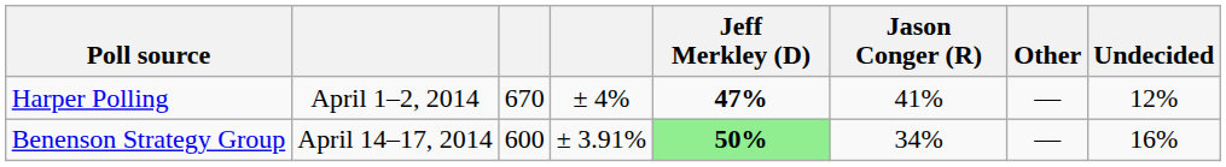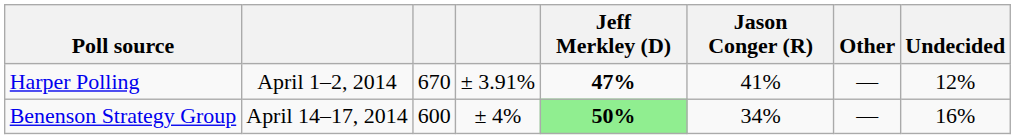 <table class="wikitable" style="text-align:center">
 <tr valign= bottom>
 <th>Poll source</th>
 <th></th>
 <th></th>
 <th></th>
 <th style="width:100px;">Jeff<br>Merkley (D)</th>
 <th style="width:100px;">Jason<br>Conger (R)</th>
 <th>Other</th>
 <th>Undecided</th>
 </tr>
 <tr>
 <td align=left><a href='#'>Harper Polling</a></td>
 <td>April 1–2, 2014</td>
 <td>670</td>
-<td>± 4%</td>
+<td>± 3.91%</td>
 <td><strong>47%</strong></td>
 <td>41%</td>
 <td>—</td>
 <td>12%</td>
 </tr>
 <tr>
 <td align=left><a href='#'>Benenson Strategy Group</a></td>
 <td>April 14–17, 2014</td>
 <td>600</td>
-<td>± 3.91%</td>
+<td>± 4%</td>
 <td style="background: lightgreen;"><strong>50%</strong></td>
 <td>34%</td>
 <td>—</td>
 <td>16%</td>
 </tr>
 </table>
